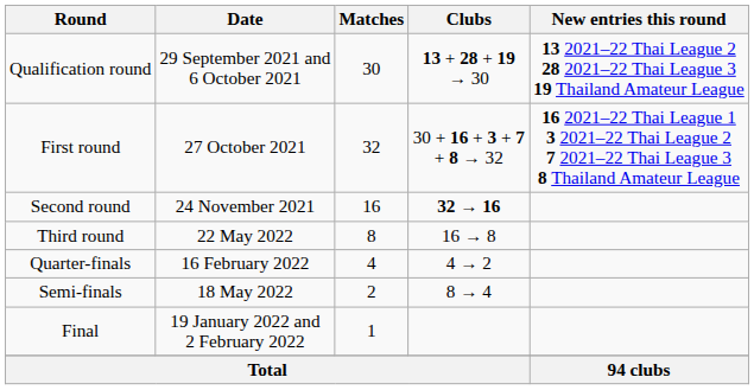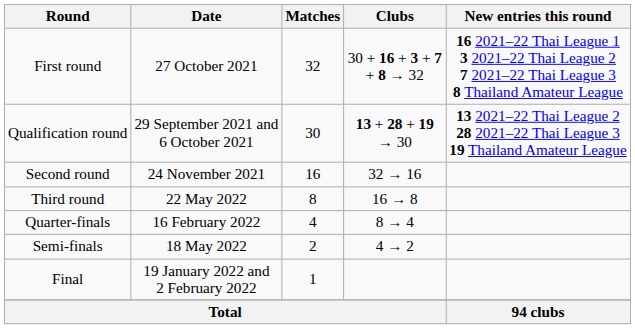 <table class="wikitable">
 <tr>
 <th>Round</th>
 <th>Date</th>
 <th>Matches</th>
 <th width=100>Clubs</th>
 <th>New entries this round</th>
 </tr>
 <tr align=center>
+<td>First round</td>
+<td>27 October 2021</td>
+<td>32</td>
+<td>30 + <strong>16</strong> + <strong>3</strong> + <strong>7</strong> + <strong>8</strong> → 32</td>
+<td><strong>16</strong> <a href='#'>2021–22 Thai League 1</a><br><strong>3</strong> <a href='#'>2021–22 Thai League 2</a><br><strong>7</strong> <a href='#'>2021–22 Thai League 3</a><br><strong>8</strong> <a href='#'>Thailand Amateur League</a></td>
+</tr>
+<tr align=center>
 <td>Qualification round</td>
 <td>29 September 2021 and<br>6 October 2021</td>
 <td>30</td>
 <td><strong>13</strong> + <strong>28</strong> + <strong>19</strong> → 30</td>
 <td><strong>13</strong> <a href='#'>2021–22 Thai League 2</a><br><strong>28</strong> <a href='#'>2021–22 Thai League 3</a><br><strong>19</strong> <a href='#'>Thailand Amateur League</a></td>
 </tr>
 <tr align=center>
-<td>First round</td>
-<td>27 October 2021</td>
-<td>32</td>
-<td>30 + <strong>16</strong> + <strong>3</strong> + <strong>7</strong> + <strong>8</strong> → 32</td>
-<td><strong>16</strong> <a href='#'>2021–22 Thai League 1</a><br><strong>3</strong> <a href='#'>2021–22 Thai League 2</a><br><strong>7</strong> <a href='#'>2021–22 Thai League 3</a><br><strong>8</strong> <a href='#'>Thailand Amateur League</a></td>
-</tr>
-<tr align=center>
 <td>Second round</td>
 <td>24 November 2021</td>
 <td>16</td>
-<td><strong>32 → 16</strong></td>
+<td>32 → 16</td>
 <td></td>
 </tr>
 <tr align=center>
 <td>Third round</td>
 <td>22 May 2022</td>
 <td>8</td>
 <td>16 → 8</td>
 <td></td>
 </tr>
 <tr align=center>
 <td>Quarter-finals</td>
 <td>16 February 2022</td>
 <td>4</td>
-<td>4 → 2</td>
+<td>8 → 4</td>
 <td></td>
 </tr>
 <tr align=center>
 <td>Semi-finals</td>
 <td>18 May 2022</td>
 <td>2</td>
-<td>8 → 4</td>
+<td>4 → 2</td>
 <td></td>
 </tr>
 <tr align=center>
 <td>Final</td>
 <td>19 January 2022 and<br>2 February 2022</td>
 <td>1</td>
 <td></td>
 <td></td>
 </tr>
 <tr align=left|>
 </tr>
 <tr>
 <th colspan=4>Total</th>
 <th>94 clubs</th>
 </tr>
 </table>
